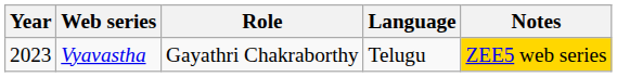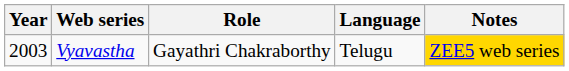 <table class="wikitable sortable">
 <tr>
 <th>Year</th>
 <th>Web series</th>
 <th>Role</th>
 <th>Language</th>
 <th class="unsortable">Notes</th>
 </tr>
 <tr>
-<td>2023</td>
+<td>2003</td>
 <td><em><a href='#'>Vyavastha</a></em></td>
 <td>Gayathri Chakraborthy</td>
 <td>Telugu</td>
 <td style="background: gold;"><a href='#'>ZEE5</a> web series</td>
 </tr>
 </table>
